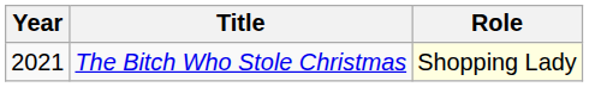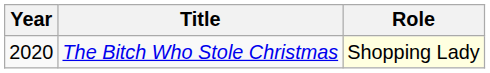 <table class="wikitable sortable">
 <tr>
 <th>Year</th>
 <th>Title</th>
 <th>Role</th>
 </tr>
 <tr>
-<td>2021</td>
+<td>2020</td>
 <td><em><a href='#'>The Bitch Who Stole Christmas</a></em></td>
 <td style="background: lightyellow;">Shopping Lady</td>
 </tr>
 </table>
